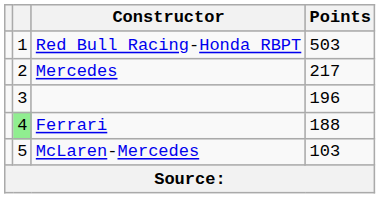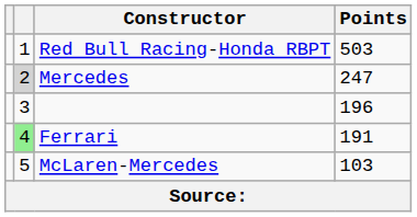 <table class="wikitable" style="font-size: 85%;">
 <tr>
 <th scope="col"></th>
 <th scope="col"></th>
 <th scope="col">Constructor</th>
 <th scope="col">Points</th>
 </tr>
 <tr>
 <td align="left"></td>
 <td align="center">1</td>
 <td> <a href='#'>Red Bull Racing</a>-<a href='#'>Honda RBPT</a></td>
 <td align="left">503</td>
 </tr>
 <tr>
 <td align="left"></td>
-<td align="center">2</td>
+<td align="center" style="background: lightgrey;">2</td>
 <td> <a href='#'>Mercedes</a></td>
-<td align="left">217</td>
+<td align="left">247</td>
 </tr>
 <tr>
 <td align="left"></td>
 <td align="center">3</td>
 <td></td>
 <td align="left">196</td>
 </tr>
 <tr>
 <td align="left"></td>
 <td align="center" style="background: lightgreen;">4</td>
 <td> <a href='#'>Ferrari</a></td>
-<td align="left">188</td>
+<td align="left">191</td>
 </tr>
 <tr>
 <td align="left"></td>
 <td align="center">5</td>
 <td> <a href='#'>McLaren</a>-<a href='#'>Mercedes</a></td>
 <td align="left">103</td>
 </tr>
 <tr>
 <th colspan=4>Source:</th>
 </tr>
 </table>
